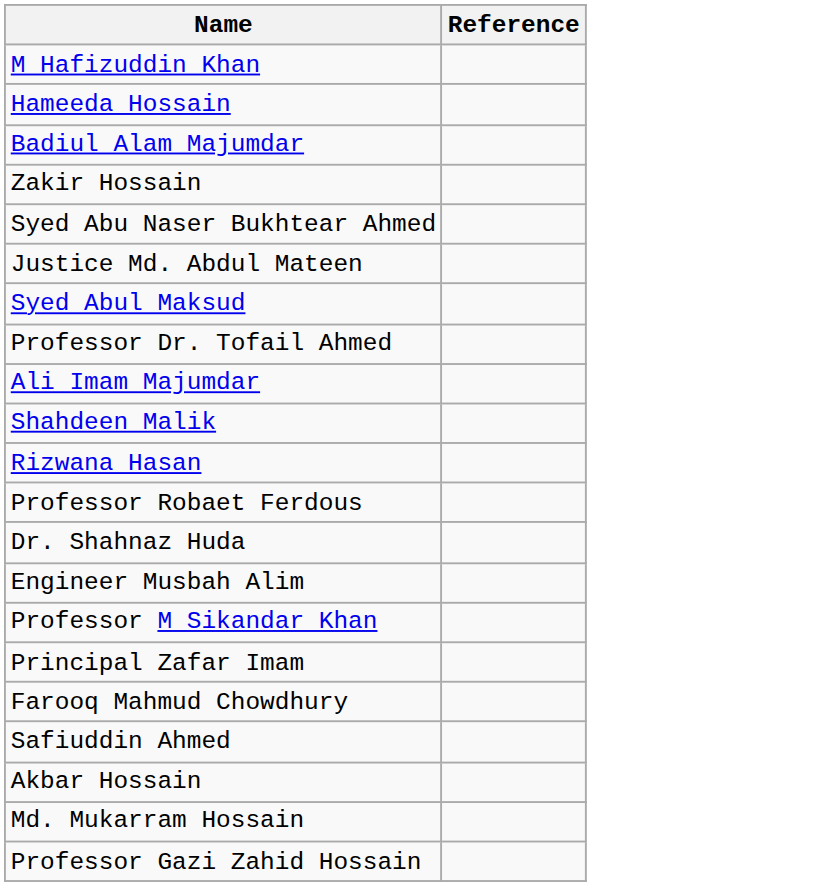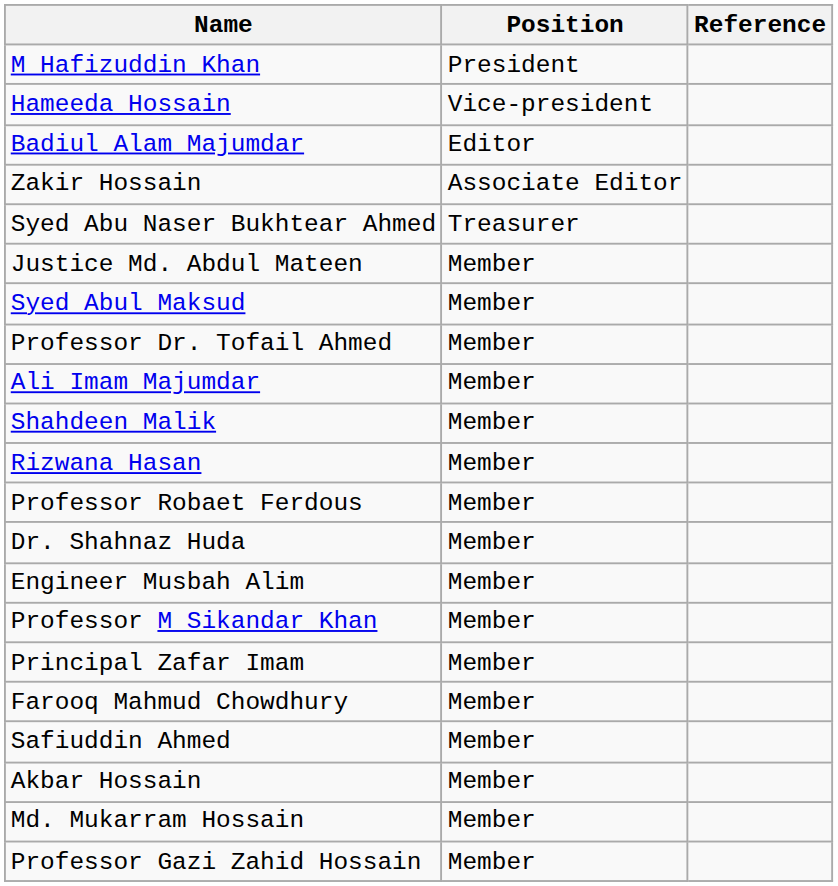 <table class="wikitable">
 <tr>
 <th>Name</th>
+<th>Position</th>
 <th>Reference</th>
 </tr>
 <tr>
 <td><a href='#'>M Hafizuddin Khan</a></td>
+<td>President</td>
 <td></td>
 </tr>
 <tr>
 <td><a href='#'>Hameeda Hossain</a></td>
+<td>Vice-president</td>
 <td></td>
 </tr>
 <tr>
 <td><a href='#'>Badiul Alam Majumdar</a></td>
+<td>Editor</td>
 <td></td>
 </tr>
 <tr>
 <td>Zakir Hossain</td>
+<td>Associate Editor</td>
 <td></td>
 </tr>
 <tr>
 <td>Syed Abu Naser Bukhtear Ahmed</td>
+<td>Treasurer</td>
 <td></td>
 </tr>
 <tr>
 <td>Justice Md. Abdul Mateen</td>
+<td>Member</td>
 <td></td>
 </tr>
 <tr>
 <td><a href='#'>Syed Abul Maksud</a></td>
+<td>Member</td>
 <td></td>
 </tr>
 <tr>
 <td>Professor Dr. Tofail Ahmed</td>
+<td>Member</td>
 <td></td>
 </tr>
 <tr>
 <td><a href='#'>Ali Imam Majumdar</a></td>
+<td>Member</td>
 <td></td>
 </tr>
 <tr>
 <td><a href='#'>Shahdeen Malik</a></td>
+<td>Member</td>
 <td></td>
 </tr>
 <tr>
 <td><a href='#'>Rizwana Hasan</a></td>
+<td>Member</td>
 <td></td>
 </tr>
 <tr>
 <td>Professor Robaet Ferdous</td>
+<td>Member</td>
 <td></td>
 </tr>
 <tr>
 <td>Dr. Shahnaz Huda</td>
+<td>Member</td>
 <td></td>
 </tr>
 <tr>
 <td>Engineer Musbah Alim</td>
+<td>Member</td>
 <td></td>
 </tr>
 <tr>
 <td>Professor <a href='#'>M Sikandar Khan</a></td>
+<td>Member</td>
 <td></td>
 </tr>
 <tr>
 <td>Principal Zafar Imam</td>
+<td>Member</td>
 <td></td>
 </tr>
 <tr>
 <td>Farooq Mahmud Chowdhury</td>
+<td>Member</td>
 <td></td>
 </tr>
 <tr>
 <td>Safiuddin Ahmed</td>
+<td>Member</td>
 <td></td>
 </tr>
 <tr>
 <td>Akbar Hossain</td>
+<td>Member</td>
 <td></td>
 </tr>
 <tr>
 <td>Md. Mukarram Hossain</td>
+<td>Member</td>
 <td></td>
 </tr>
 <tr>
 <td>Professor Gazi Zahid Hossain</td>
+<td>Member</td>
 <td></td>
 </tr>
 </table>
